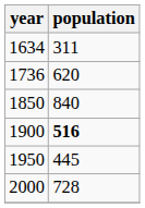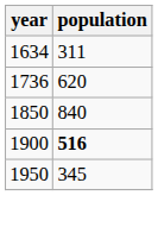 <table class="wikitable">
 <tr>
 <th>year</th>
 <th>population</th>
 </tr>
 <tr>
 <td>1634</td>
 <td>311</td>
 </tr>
 <tr>
 <td>1736</td>
 <td>620</td>
 </tr>
 <tr>
 <td>1850</td>
 <td>840</td>
 </tr>
 <tr>
 <td>1900</td>
 <td><strong>516</strong></td>
 </tr>
 <tr>
 <td>1950</td>
-<td>445</td>
-</tr>
-<tr>
-<td>2000</td>
-<td>728</td>
+<td>345</td>
 </tr>
 <tr>
 </tr>
 </table>
